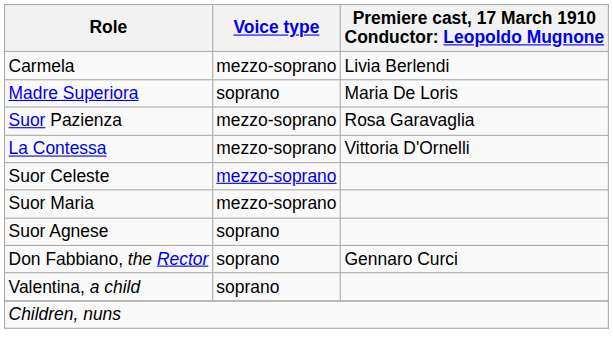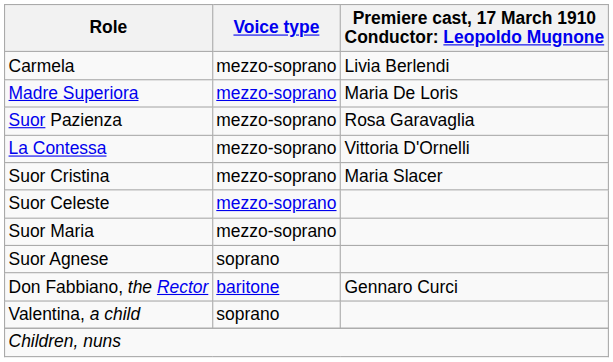 <table class="wikitable">
 <tr>
 <th>Role</th>
 <th><a href='#'>Voice type</a></th>
 <th>Premiere cast, 17 March 1910<br>Conductor: <a href='#'>Leopoldo Mugnone</a></th>
 </tr>
 <tr>
 <td>Carmela</td>
 <td>mezzo-soprano</td>
 <td>Livia Berlendi</td>
 </tr>
 <tr>
 <td><a href='#'>Madre Superiora</a></td>
-<td>soprano</td>
+<td><a href='#'>mezzo-soprano</a></td>
 <td>Maria De Loris</td>
 </tr>
 <tr>
 <td><a href='#'>Suor</a> Pazienza</td>
 <td>mezzo-soprano</td>
 <td>Rosa Garavaglia</td>
 </tr>
 <tr>
 <td><a href='#'>La Contessa</a></td>
 <td>mezzo-soprano</td>
 <td>Vittoria D'Ornelli</td>
+</tr>
+<tr>
+<td>Suor Cristina</td>
+<td>mezzo-soprano</td>
+<td>Maria Slacer</td>
 </tr>
 <tr>
 <td>Suor Celeste</td>
 <td><a href='#'>mezzo-soprano</a></td>
 <td></td>
 </tr>
 <tr>
 <td>Suor Maria</td>
 <td>mezzo-soprano</td>
 <td></td>
 </tr>
 <tr>
 <td>Suor Agnese</td>
 <td>soprano</td>
 <td></td>
 </tr>
 <tr>
 <td>Don Fabbiano, <em>the <a href='#'>Rector</a></em></td>
-<td>soprano</td>
+<td><a href='#'>baritone</a></td>
 <td>Gennaro Curci</td>
 </tr>
 <tr>
 <td>Valentina, <em>a child</em></td>
 <td>soprano</td>
 <td></td>
 </tr>
 <tr>
 </tr>
 <tr>
 <td colspan="3"><em>Children, nuns</em></td>
 </tr>
 </table>
